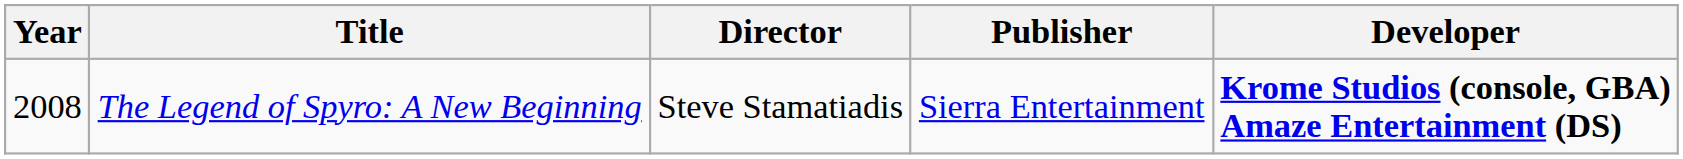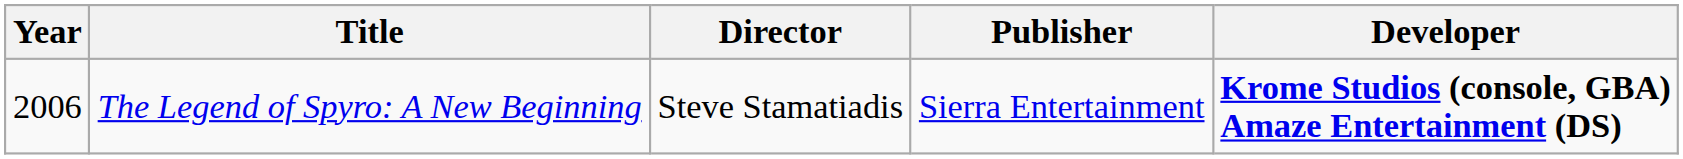 <table class="wikitable sortable">
 <tr>
 <th>Year</th>
 <th>Title</th>
 <th>Director</th>
 <th>Publisher</th>
 <th>Developer</th>
 </tr>
 <tr>
-<td>2008</td>
+<td>2006</td>
 <td><em><a href='#'>The Legend of Spyro: A New Beginning</a></em></td>
 <td>Steve Stamatiadis</td>
 <td><a href='#'>Sierra Entertainment</a></td>
 <td><strong><a href='#'>Krome Studios</a> (console, GBA)<br><a href='#'>Amaze Entertainment</a> (DS)</strong></td>
 </tr>
 </table>
